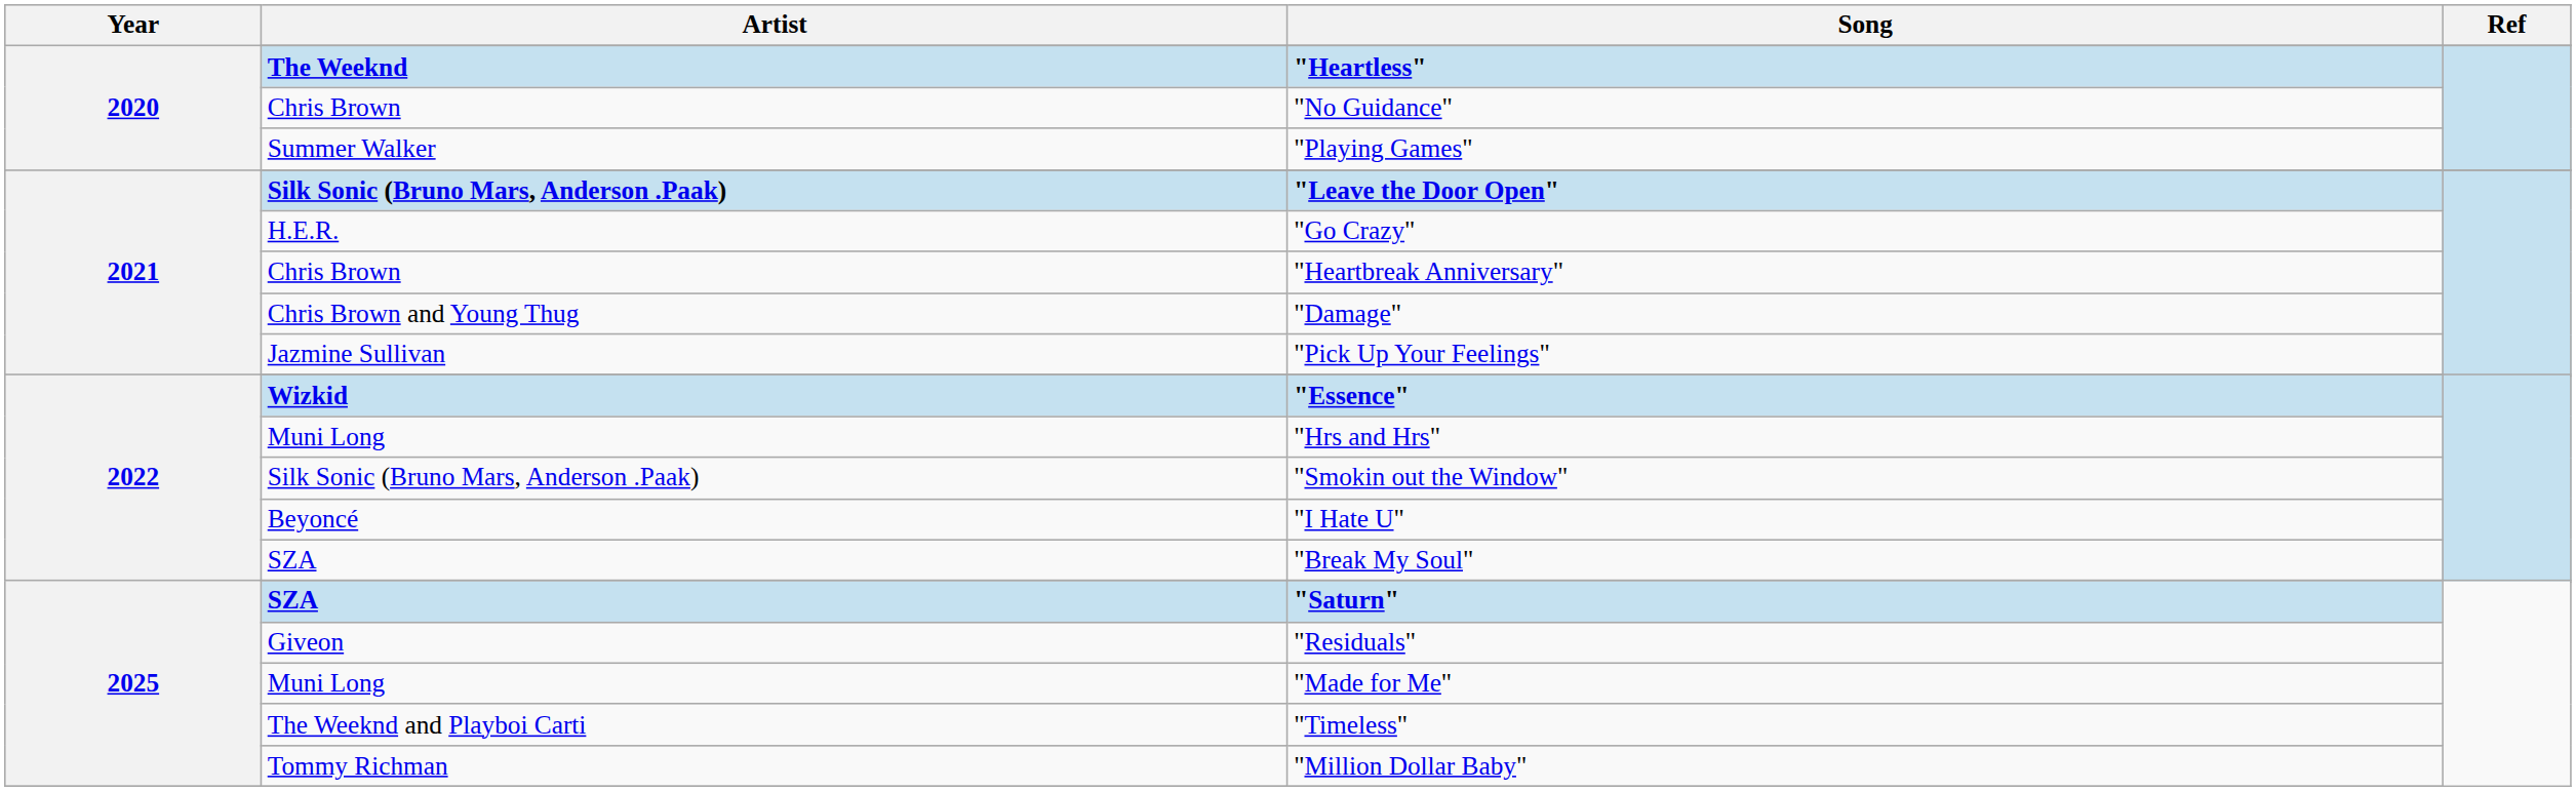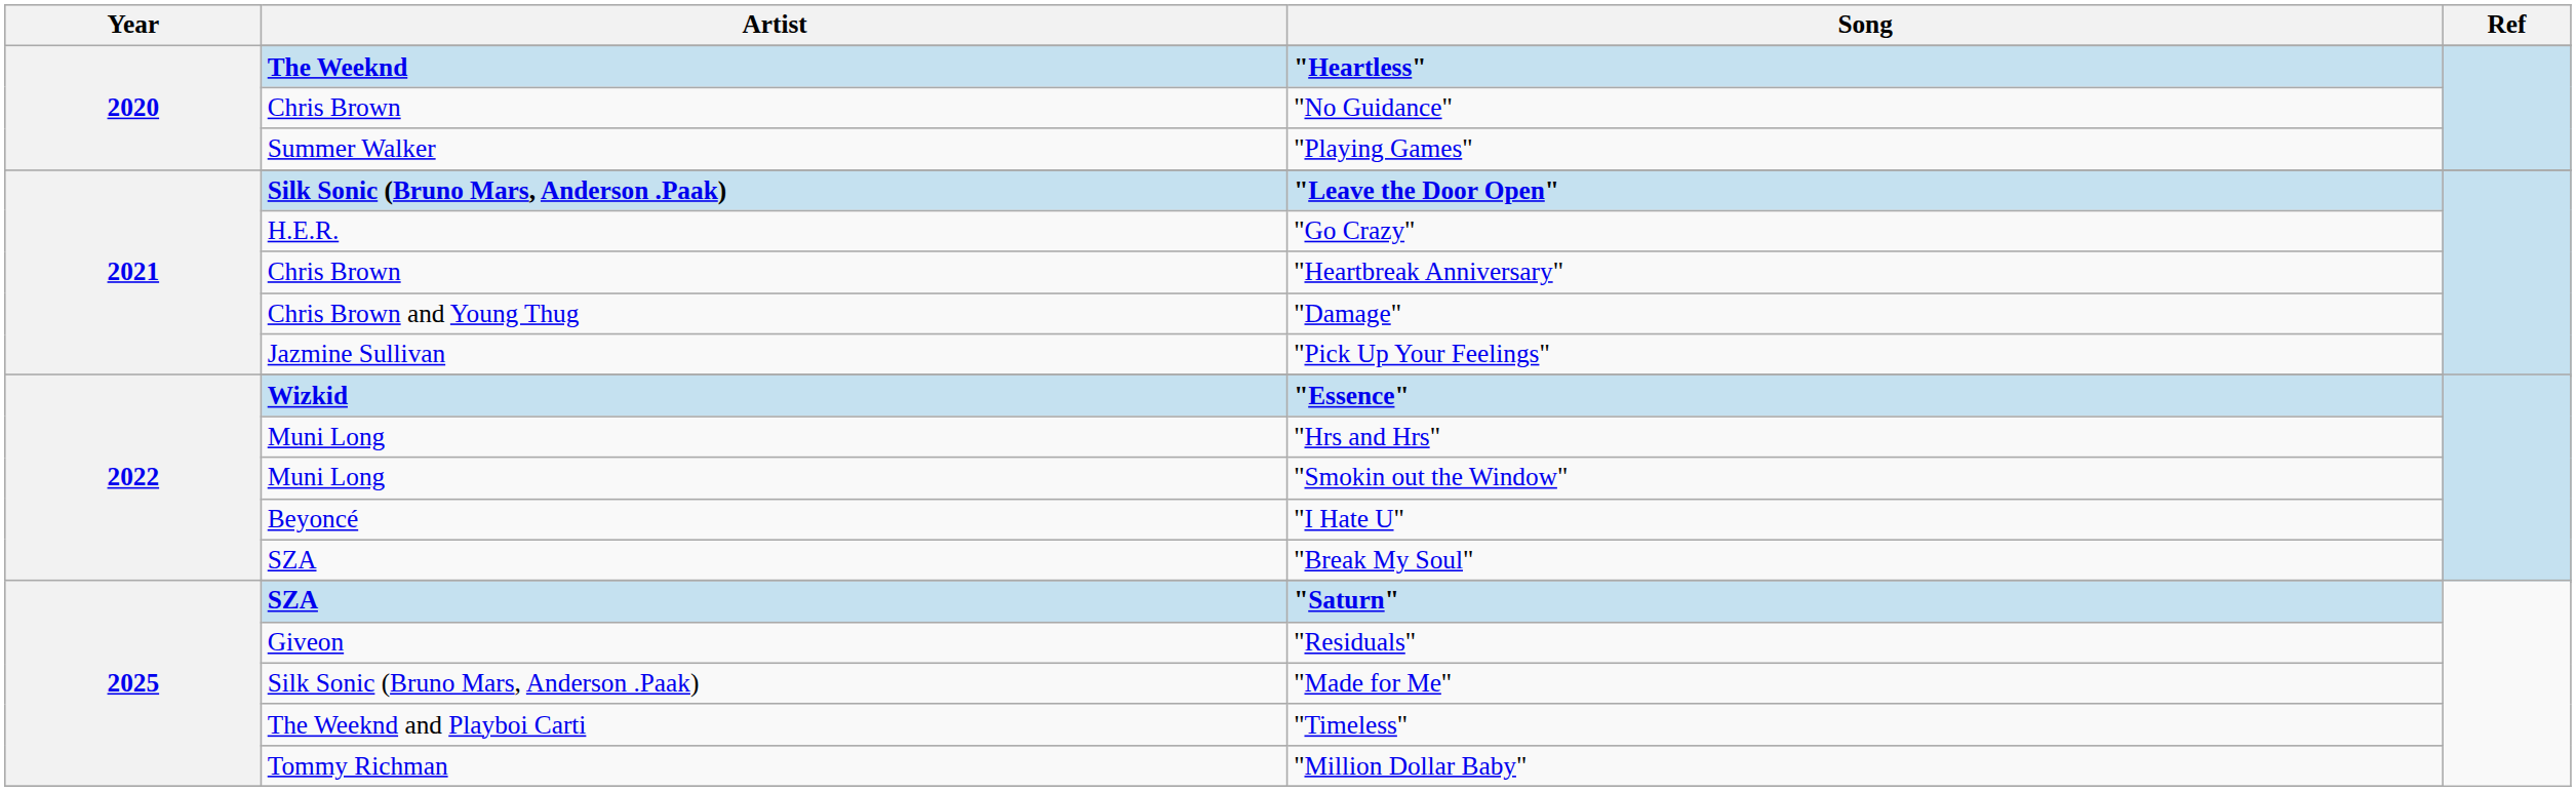 <table class="wikitable" width="100%">
 <tr>
 <th width="10%">Year</th>
 <th width="40%">Artist</th>
 <th width="45%">Song</th>
 <th width="5%">Ref</th>
 </tr>
 <tr>
 <th rowspan="4" align="center"><a href='#'>2020<br></a></th>
 </tr>
 <tr style="background:#c5e1f0">
 <td><strong><a href='#'>The Weeknd</a></strong></td>
 <td><strong>"<a href='#'>Heartless</a>"</strong></td>
 <td rowspan="3" align="center"></td>
 </tr>
 <tr>
 <td><a href='#'>Chris Brown</a> </td>
 <td>"<a href='#'>No Guidance</a>"</td>
 </tr>
 <tr>
 <td><a href='#'>Summer Walker</a></td>
 <td>"<a href='#'>Playing Games</a>"</td>
 </tr>
 <tr>
 <th rowspan="6" align="center"><a href='#'>2021<br></a></th>
 </tr>
 <tr style="background:#c5e1f0">
 <td><strong><a href='#'>Silk Sonic</a> (<a href='#'>Bruno Mars</a>, <a href='#'>Anderson .Paak</a>)</strong></td>
 <td><strong>"<a href='#'>Leave the Door Open</a>"</strong></td>
 <td rowspan="6" align="center"></td>
 </tr>
 <tr>
 <td><a href='#'>H.E.R.</a></td>
 <td>"<a href='#'>Go Crazy</a>"</td>
 </tr>
 <tr>
 <td><a href='#'>Chris Brown</a></td>
 <td>"<a href='#'>Heartbreak Anniversary</a>"</td>
 </tr>
 <tr>
 <td><a href='#'>Chris Brown</a> and <a href='#'>Young Thug</a></td>
 <td>"<a href='#'>Damage</a>"</td>
 </tr>
 <tr>
 <td><a href='#'>Jazmine Sullivan</a></td>
 <td>"<a href='#'>Pick Up Your Feelings</a>"</td>
 </tr>
 <tr>
 <th rowspan="6" align="center"><a href='#'>2022<br></a></th>
 </tr>
 <tr style="background:#c5e1f0">
 <td><strong><a href='#'>Wizkid</a> </strong></td>
 <td><strong>"<a href='#'>Essence</a>"</strong></td>
 <td rowspan="6" align="center"></td>
 </tr>
 <tr>
 <td><a href='#'>Muni Long</a></td>
 <td>"<a href='#'>Hrs and Hrs</a>"</td>
 </tr>
 <tr>
-<td><a href='#'>Silk Sonic</a> (<a href='#'>Bruno Mars</a>, <a href='#'>Anderson .Paak</a>)</td>
+<td><a href='#'>Muni Long</a></td>
 <td>"<a href='#'>Smokin out the Window</a>"</td>
 </tr>
 <tr>
 <td><a href='#'>Beyoncé</a></td>
 <td>"<a href='#'>I Hate U</a>"</td>
 </tr>
 <tr>
 <td><a href='#'>SZA</a></td>
 <td>"<a href='#'>Break My Soul</a>"</td>
 </tr>
 <tr>
 <th rowspan="6" align="center"><a href='#'>2025<br></a></th>
 </tr>
 <tr style="background:#c5e1f0">
 <td><strong><a href='#'>SZA</a></strong></td>
 <td><strong>"<a href='#'>Saturn</a>"</strong></td>
 </tr>
 <tr>
 <td><a href='#'>Giveon</a></td>
 <td>"<a href='#'>Residuals</a>"</td>
 </tr>
 <tr>
-<td><a href='#'>Muni Long</a></td>
+<td><a href='#'>Silk Sonic</a> (<a href='#'>Bruno Mars</a>, <a href='#'>Anderson .Paak</a>)</td>
 <td>"<a href='#'>Made for Me</a>"</td>
 </tr>
 <tr>
 <td><a href='#'>The Weeknd</a> and <a href='#'>Playboi Carti</a></td>
 <td>"<a href='#'>Timeless</a>"</td>
 </tr>
 <tr>
 <td><a href='#'>Tommy Richman</a></td>
 <td>"<a href='#'>Million Dollar Baby</a>"</td>
 </tr>
 <tr>
 </tr>
 </table>
